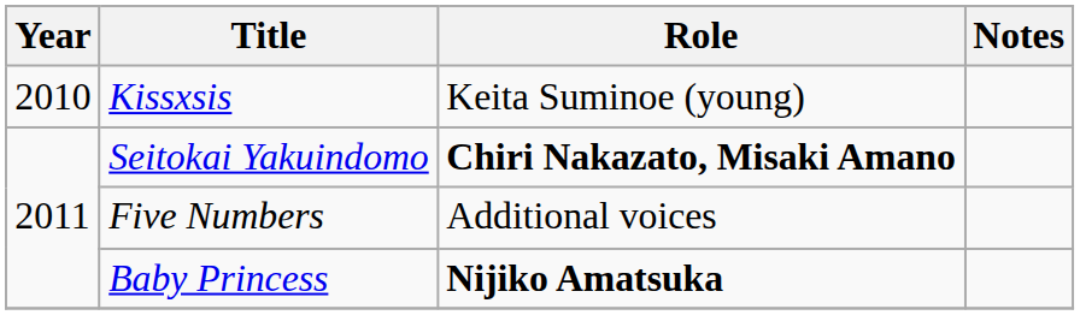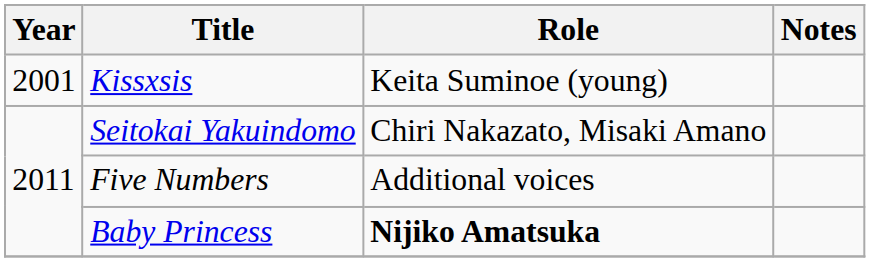 <table class="wikitable sortable">
 <tr>
 <th>Year</th>
 <th>Title</th>
 <th>Role</th>
 <th class="unsortable">Notes</th>
 </tr>
 <tr>
-<td>2010</td>
+<td>2001</td>
 <td><em><a href='#'>Kissxsis</a></em></td>
 <td>Keita Suminoe (young)</td>
 <td></td>
 </tr>
 <tr>
 <td rowspan="3">2011</td>
 <td><em><a href='#'>Seitokai Yakuindomo</a></em></td>
-<td><strong>Chiri Nakazato, Misaki Amano</strong></td>
+<td>Chiri Nakazato, Misaki Amano</td>
 <td></td>
 </tr>
 <tr>
 <td><em>Five Numbers</em></td>
 <td>Additional voices</td>
 <td></td>
 </tr>
 <tr>
 <td><em><a href='#'>Baby Princess</a></em></td>
 <td><strong>Nijiko Amatsuka</strong></td>
 <td></td>
 </tr>
 <tr>
 </tr>
 </table>
